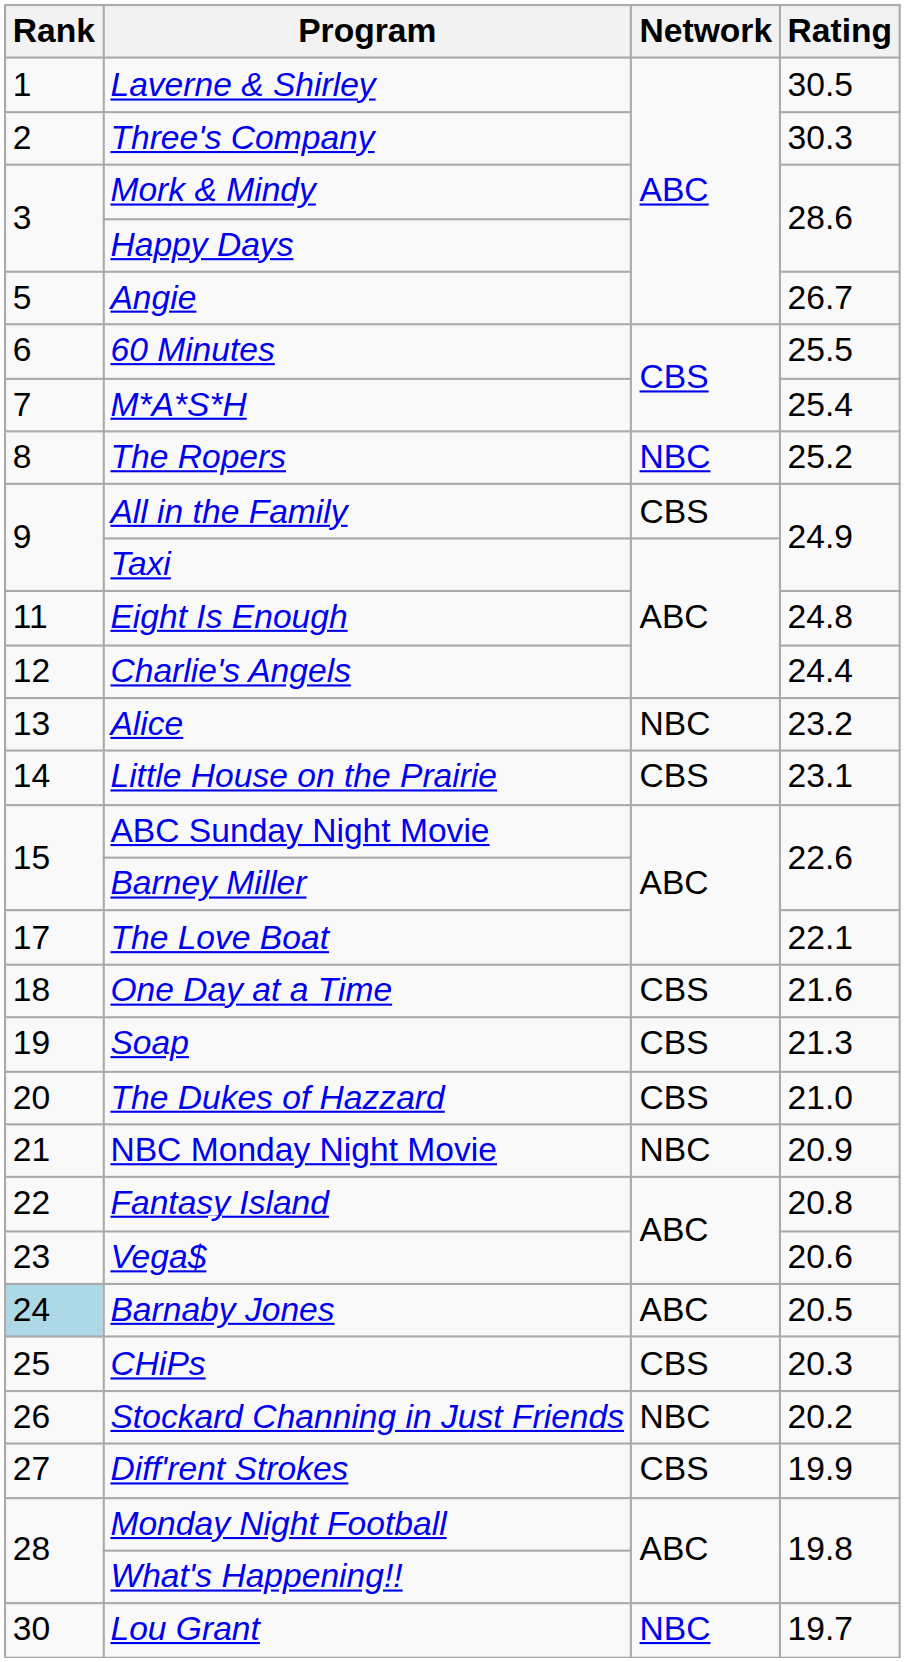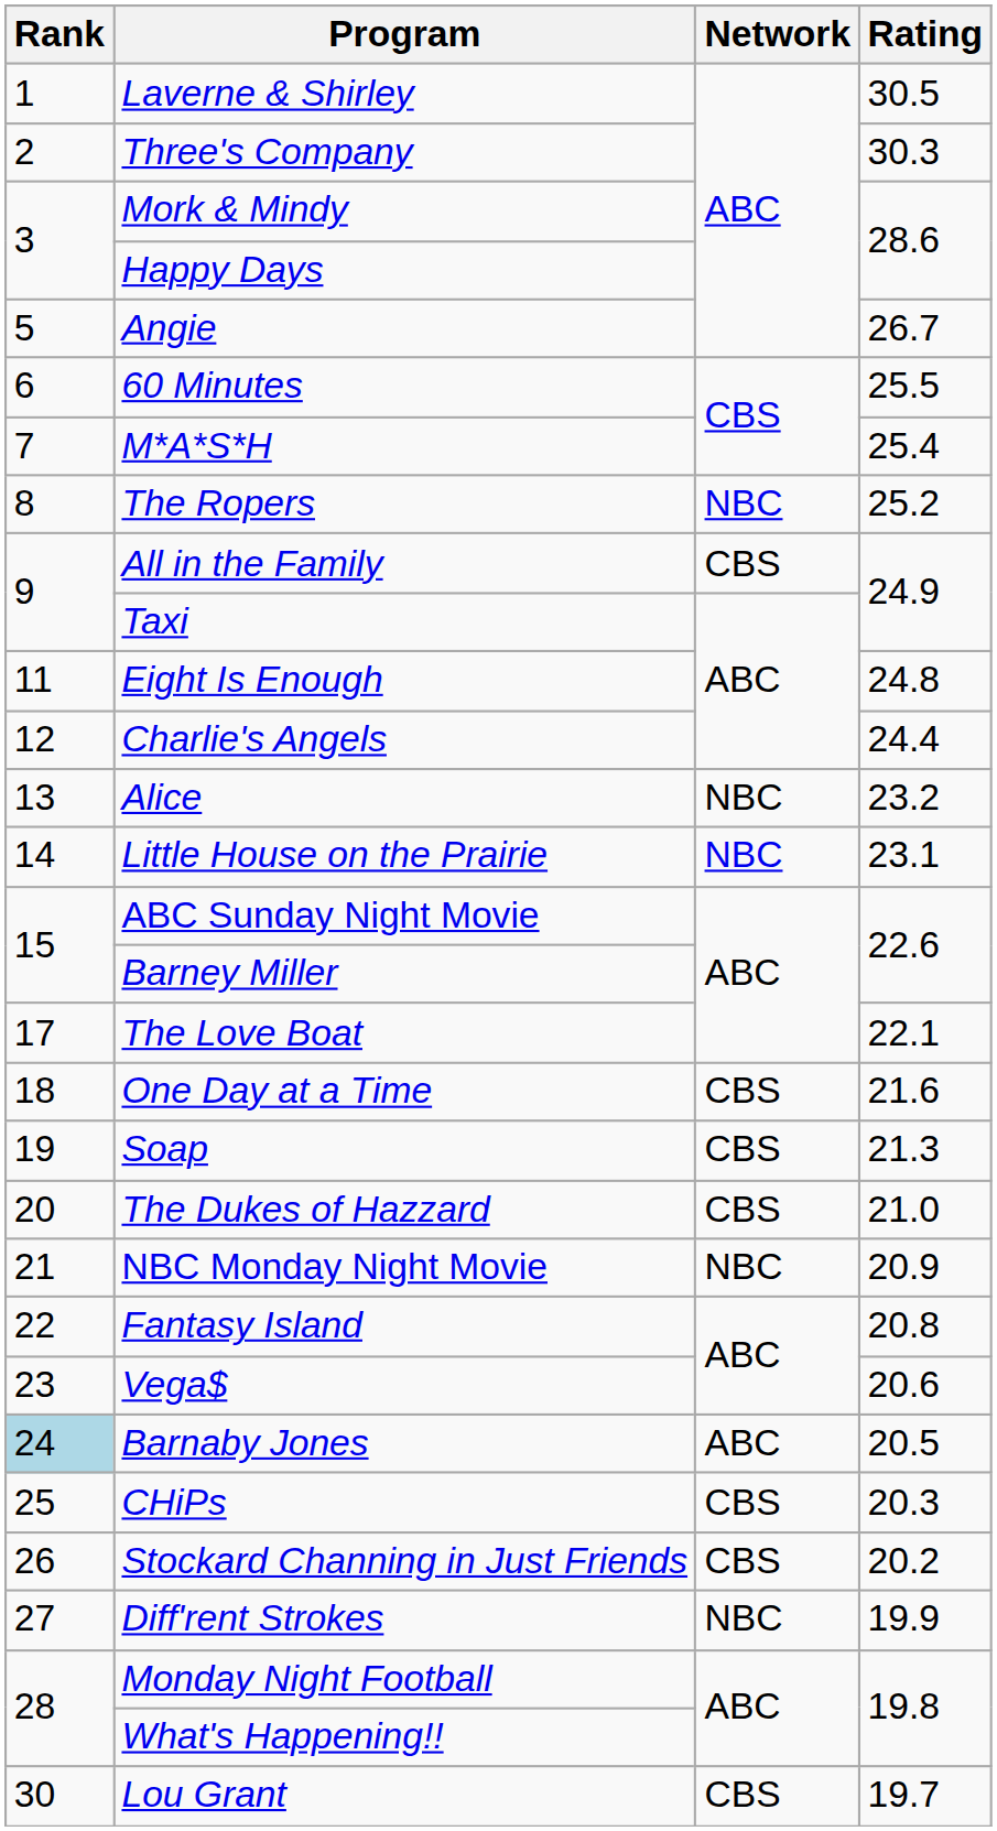 <table class="wikitable">
 <tr>
 <th>Rank</th>
 <th>Program</th>
 <th>Network</th>
 <th>Rating</th>
 </tr>
 <tr>
 <td>1</td>
 <td><em><a href='#'>Laverne & Shirley</a></em></td>
 <td rowspan="5"><a href='#'>ABC</a></td>
 <td>30.5</td>
 </tr>
 <tr>
 <td>2</td>
 <td><em><a href='#'>Three's Company</a></em></td>
 <td>30.3</td>
 </tr>
 <tr>
 <td rowspan="2">3</td>
 <td><em><a href='#'>Mork & Mindy</a></em></td>
 <td rowspan="2">28.6</td>
 </tr>
 <tr>
 <td><em><a href='#'>Happy Days</a></em></td>
 </tr>
 <tr>
 <td>5</td>
 <td><em><a href='#'>Angie</a></em></td>
 <td>26.7</td>
 </tr>
 <tr>
 <td>6</td>
 <td><em><a href='#'>60 Minutes</a></em></td>
 <td rowspan="2"><a href='#'>CBS</a></td>
 <td>25.5</td>
 </tr>
 <tr>
 <td>7</td>
 <td><em><a href='#'>M*A*S*H</a></em></td>
 <td>25.4</td>
 </tr>
 <tr>
 <td>8</td>
 <td><em><a href='#'>The Ropers</a></em></td>
 <td><a href='#'>NBC</a></td>
 <td>25.2</td>
 </tr>
 <tr>
 <td rowspan="2">9</td>
 <td><em><a href='#'>All in the Family</a></em></td>
 <td>CBS</td>
 <td rowspan="2">24.9</td>
 </tr>
 <tr>
 <td><em><a href='#'>Taxi</a></em></td>
 <td rowspan="3">ABC</td>
 </tr>
 <tr>
 <td>11</td>
 <td><em><a href='#'>Eight Is Enough</a></em></td>
 <td>24.8</td>
 </tr>
 <tr>
 <td>12</td>
 <td><em><a href='#'>Charlie's Angels</a></em></td>
 <td>24.4</td>
 </tr>
 <tr>
 <td>13</td>
 <td><em><a href='#'>Alice</a></em></td>
 <td>NBC</td>
 <td>23.2</td>
 </tr>
 <tr>
 <td>14</td>
 <td><em><a href='#'>Little House on the Prairie</a></em></td>
-<td>CBS</td>
+<td><a href='#'>NBC</a></td>
 <td>23.1</td>
 </tr>
 <tr>
 <td rowspan="2">15</td>
 <td><a href='#'>ABC Sunday Night Movie</a></td>
 <td rowspan="3">ABC</td>
 <td rowspan="2">22.6</td>
 </tr>
 <tr>
 <td><em><a href='#'>Barney Miller</a></em></td>
 </tr>
 <tr>
 <td>17</td>
 <td><em><a href='#'>The Love Boat</a></em></td>
 <td>22.1</td>
 </tr>
 <tr>
 <td>18</td>
 <td><em><a href='#'>One Day at a Time</a></em></td>
 <td>CBS</td>
 <td>21.6</td>
 </tr>
 <tr>
 <td>19</td>
 <td><em><a href='#'>Soap</a></em></td>
 <td>CBS</td>
 <td>21.3</td>
 </tr>
 <tr>
 <td>20</td>
 <td><em><a href='#'>The Dukes of Hazzard</a></em></td>
 <td>CBS</td>
 <td>21.0</td>
 </tr>
 <tr>
 <td>21</td>
 <td><a href='#'>NBC Monday Night Movie</a></td>
 <td>NBC</td>
 <td>20.9</td>
 </tr>
 <tr>
 <td>22</td>
 <td><em><a href='#'>Fantasy Island</a></em></td>
 <td rowspan="2">ABC</td>
 <td>20.8</td>
 </tr>
 <tr>
 <td>23</td>
 <td><em><a href='#'>Vega$</a></em></td>
 <td>20.6</td>
 </tr>
 <tr>
 <td style="background: lightblue;">24</td>
 <td><em><a href='#'>Barnaby Jones</a></em></td>
 <td>ABC</td>
 <td>20.5</td>
 </tr>
 <tr>
 <td>25</td>
 <td><em><a href='#'>CHiPs</a></em></td>
 <td>CBS</td>
 <td>20.3</td>
 </tr>
 <tr>
 <td>26</td>
 <td><em><a href='#'>Stockard Channing in Just Friends</a></em></td>
-<td>NBC</td>
+<td>CBS</td>
 <td>20.2</td>
 </tr>
 <tr>
 <td>27</td>
 <td><em><a href='#'>Diff'rent Strokes</a></em></td>
-<td>CBS</td>
+<td>NBC</td>
 <td>19.9</td>
 </tr>
 <tr>
 <td rowspan="2">28</td>
 <td><em><a href='#'>Monday Night Football</a></em></td>
 <td rowspan="2">ABC</td>
 <td rowspan="2">19.8</td>
 </tr>
 <tr>
 <td><em><a href='#'>What's Happening!!</a></em></td>
 </tr>
 <tr>
 <td>30</td>
 <td><em><a href='#'>Lou Grant</a></em></td>
-<td><a href='#'>NBC</a></td>
+<td>CBS</td>
 <td>19.7</td>
 </tr>
 </table>
